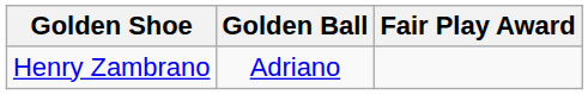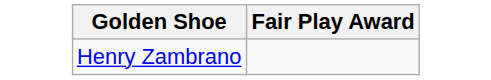 <table class=wikitable style="text-align:center; margin:auto">
 <tr>
 <th>Golden Shoe</th>
-<th>Golden Ball</th>
 <th>Fair Play Award</th>
 </tr>
 <tr>
 <td> <a href='#'>Henry Zambrano</a></td>
-<td> <a href='#'>Adriano</a></td>
 <td></td>
 </tr>
 </table>
